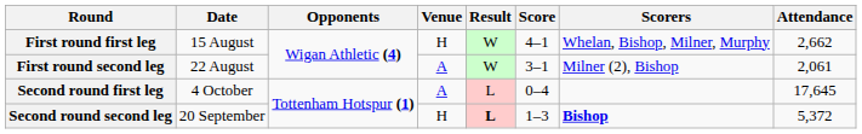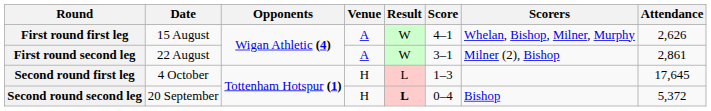 <table class="wikitable" style="text-align:center">
 <tr>
 <th>Round</th>
 <th>Date</th>
 <th>Opponents</th>
 <th>Venue</th>
 <th>Result</th>
 <th>Score</th>
 <th>Scorers</th>
 <th>Attendance</th>
 </tr>
 <tr>
 <th>First round first leg</th>
 <td>15 August</td>
 <td rowspan=2><a href='#'>Wigan Athletic</a> <strong>(<a href='#'>4</a>)</strong></td>
-<td>H</td>
+<td><a href='#'>A</a></td>
 <td style="background-color:#CCFFCC">W</td>
 <td>4–1</td>
 <td align="left"><a href='#'>Whelan</a>, <a href='#'>Bishop</a>, <a href='#'>Milner</a>, <a href='#'>Murphy</a></td>
-<td>2,662</td>
+<td>2,626</td>
 </tr>
 <tr>
 <th>First round second leg</th>
 <td>22 August</td>
 <td><a href='#'>A</a></td>
 <td style="background-color:#CCFFCC">W</td>
 <td>3–1</td>
 <td align="left"><a href='#'>Milner</a> (2), <a href='#'>Bishop</a></td>
-<td>2,061</td>
+<td>2,861</td>
 </tr>
 <tr>
 <th>Second round first leg</th>
 <td>4 October</td>
 <td rowspan=2><a href='#'>Tottenham Hotspur</a> <strong>(<a href='#'>1</a>)</strong></td>
-<td><a href='#'>A</a></td>
+<td>H</td>
 <td style="background-color:#FFCCCC">L</td>
-<td>0–4</td>
+<td>1–3</td>
 <td align="left"></td>
 <td>17,645</td>
 </tr>
 <tr>
 <th>Second round second leg</th>
 <td>20 September</td>
 <td>H</td>
 <td style="background-color:#FFCCCC"><strong>L</strong></td>
-<td>1–3</td>
-<td align="left"><strong><a href='#'>Bishop</a></strong></td>
+<td>0–4</td>
+<td align="left"><a href='#'>Bishop</a></td>
 <td>5,372</td>
 </tr>
 </table>
